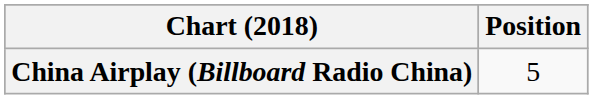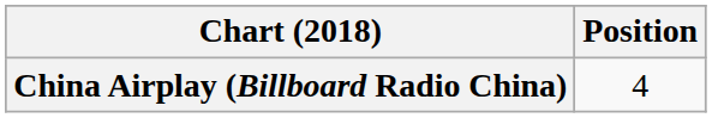 <table class="wikitable plainrowheaders" style="text-align:center">
 <tr>
 <th scope="col">Chart (2018)</th>
 <th scope="col">Position</th>
 </tr>
 <tr>
 <th scope="row">China Airplay (<em>Billboard</em> Radio China)</th>
-<td>5</td>
+<td>4</td>
 </tr>
 </table>
